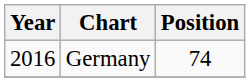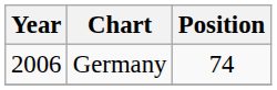 <table class="wikitable">
 <tr>
 <th>Year</th>
 <th>Chart</th>
 <th>Position</th>
 </tr>
 <tr>
-<td>2016</td>
+<td>2006</td>
 <td>Germany</td>
 <td align="center">74</td>
 </tr>
 <tr>
 </tr>
 </table>
